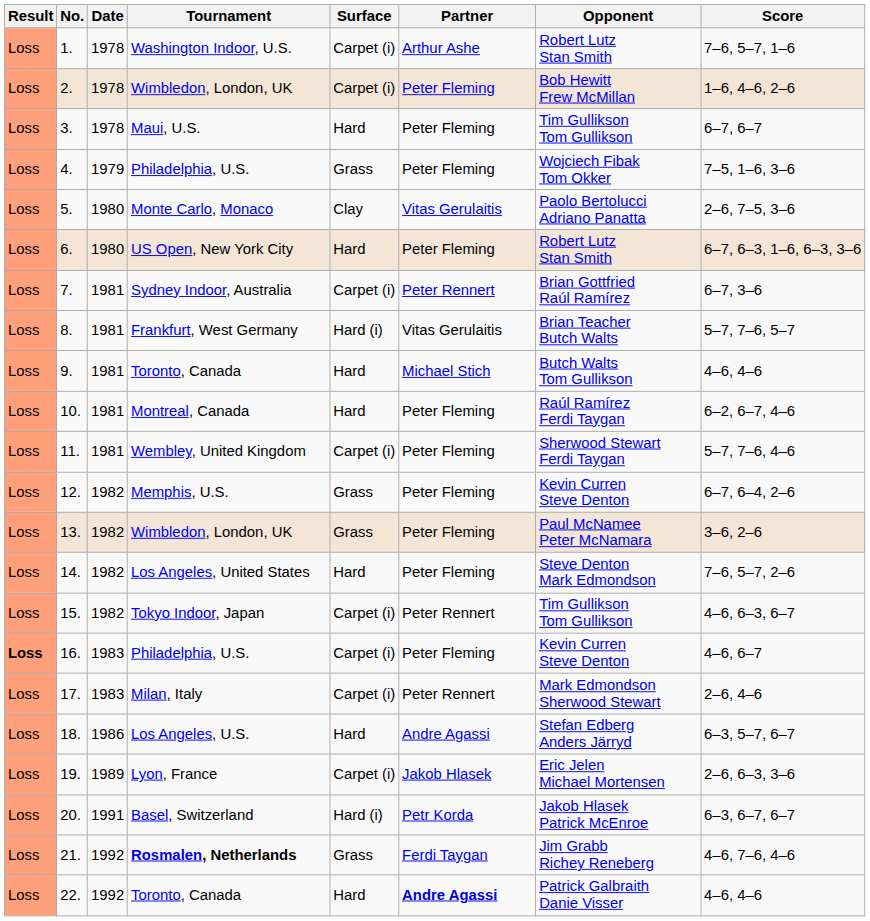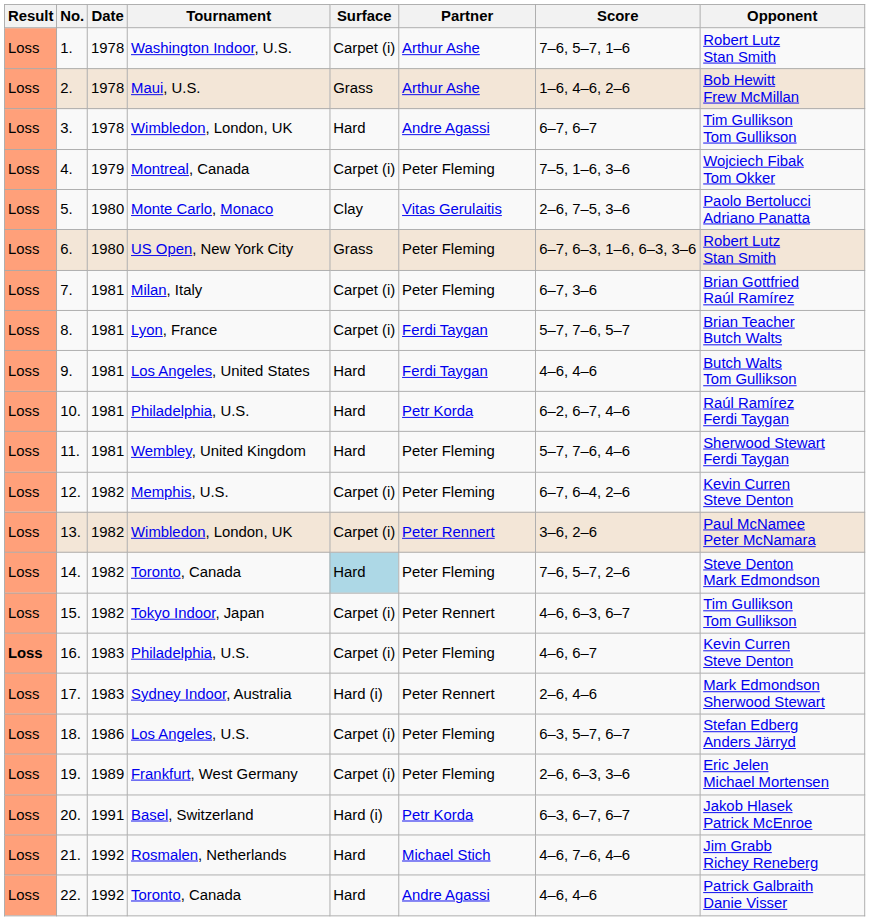 <table class="sortable wikitable">
 <tr>
 <th>Result</th>
 <th>No.</th>
 <th>Date</th>
 <th width=210>Tournament</th>
 <th>Surface</th>
 <th width=140>Partner</th>
+<th class=unsortable>Score</th>
 <th style="width:170px">Opponent</th>
-<th class=unsortable>Score</th>
 </tr>
 <tr>
 <td style=background:#ffa07a>Loss</td>
 <td>1.</td>
 <td>1978</td>
 <td><a href='#'>Washington Indoor</a>, U.S.</td>
 <td>Carpet (i)</td>
 <td> <a href='#'>Arthur Ashe</a></td>
+<td>7–6, 5–7, 1–6</td>
 <td> <a href='#'>Robert Lutz</a><br> <a href='#'>Stan Smith</a></td>
-<td>7–6, 5–7, 1–6</td>
 </tr>
 <tr style=background:#f3e6d7>
 <td style=background:#ffa07a>Loss</td>
 <td>2.</td>
 <td>1978</td>
-<td><a href='#'>Wimbledon</a>, London, UK</td>
-<td>Carpet (i)</td>
-<td> <a href='#'>Peter Fleming</a></td>
+<td><a href='#'>Maui</a>, U.S.</td>
+<td>Grass</td>
+<td> <a href='#'>Arthur Ashe</a></td>
+<td>1–6, 4–6, 2–6</td>
 <td> <a href='#'>Bob Hewitt</a><br> <a href='#'>Frew McMillan</a></td>
-<td>1–6, 4–6, 2–6</td>
 </tr>
 <tr>
 <td style=background:#ffa07a>Loss</td>
 <td>3.</td>
 <td>1978</td>
-<td><a href='#'>Maui</a>, U.S.</td>
+<td><a href='#'>Wimbledon</a>, London, UK</td>
 <td>Hard</td>
-<td> Peter Fleming</td>
+<td> <a href='#'>Andre Agassi</a></td>
+<td>6–7, 6–7</td>
 <td> <a href='#'>Tim Gullikson</a><br> <a href='#'>Tom Gullikson</a></td>
-<td>6–7, 6–7</td>
 </tr>
 <tr>
 <td style=background:#ffa07a>Loss</td>
 <td>4.</td>
 <td>1979</td>
-<td><a href='#'>Philadelphia</a>, U.S.</td>
-<td>Grass</td>
+<td><a href='#'>Montreal</a>, Canada</td>
+<td>Carpet (i)</td>
 <td> Peter Fleming</td>
+<td>7–5, 1–6, 3–6</td>
 <td> <a href='#'>Wojciech Fibak</a><br> <a href='#'>Tom Okker</a></td>
-<td>7–5, 1–6, 3–6</td>
 </tr>
 <tr>
 <td style=background:#ffa07a>Loss</td>
 <td>5.</td>
 <td>1980</td>
 <td><a href='#'>Monte Carlo</a>, <a href='#'>Monaco</a></td>
 <td>Clay</td>
 <td> <a href='#'>Vitas Gerulaitis</a></td>
+<td>2–6, 7–5, 3–6</td>
 <td> <a href='#'>Paolo Bertolucci</a><br> <a href='#'>Adriano Panatta</a></td>
-<td>2–6, 7–5, 3–6</td>
 </tr>
 <tr style=background:#f3e6d7>
 <td style=background:#ffa07a>Loss</td>
 <td>6.</td>
 <td>1980</td>
 <td><a href='#'>US Open</a>, New York City</td>
-<td>Hard</td>
+<td>Grass</td>
 <td> Peter Fleming</td>
+<td>6–7, 6–3, 1–6, 6–3, 3–6</td>
 <td> <a href='#'>Robert Lutz</a><br> <a href='#'>Stan Smith</a></td>
-<td>6–7, 6–3, 1–6, 6–3, 3–6</td>
 </tr>
 <tr>
 <td style=background:#ffa07a>Loss</td>
 <td>7.</td>
 <td>1981</td>
-<td><a href='#'>Sydney Indoor</a>, Australia</td>
+<td><a href='#'>Milan</a>, Italy</td>
 <td>Carpet (i)</td>
-<td> <a href='#'>Peter Rennert</a></td>
+<td> Peter Fleming</td>
+<td>6–7, 3–6</td>
 <td> <a href='#'>Brian Gottfried</a><br> <a href='#'>Raúl Ramírez</a></td>
-<td>6–7, 3–6</td>
 </tr>
 <tr>
 <td style=background:#ffa07a>Loss</td>
 <td>8.</td>
 <td>1981</td>
-<td><a href='#'>Frankfurt</a>, West Germany</td>
-<td>Hard (i)</td>
-<td> Vitas Gerulaitis</td>
+<td><a href='#'>Lyon</a>, France</td>
+<td>Carpet (i)</td>
+<td> <a href='#'>Ferdi Taygan</a></td>
+<td>5–7, 7–6, 5–7</td>
 <td> <a href='#'>Brian Teacher</a><br> <a href='#'>Butch Walts</a></td>
-<td>5–7, 7–6, 5–7</td>
 </tr>
 <tr>
 <td style=background:#ffa07a>Loss</td>
 <td>9.</td>
 <td>1981</td>
-<td><a href='#'>Toronto</a>, Canada</td>
+<td><a href='#'>Los Angeles</a>, United States</td>
 <td>Hard</td>
-<td> <a href='#'>Michael Stich</a></td>
+<td> <a href='#'>Ferdi Taygan</a></td>
+<td>4–6, 4–6</td>
 <td> <a href='#'>Butch Walts</a><br> <a href='#'>Tom Gullikson</a></td>
-<td>4–6, 4–6</td>
 </tr>
 <tr>
 <td style=background:#ffa07a>Loss</td>
 <td>10.</td>
 <td>1981</td>
-<td><a href='#'>Montreal</a>, Canada</td>
+<td><a href='#'>Philadelphia</a>, U.S.</td>
 <td>Hard</td>
-<td> Peter Fleming</td>
+<td> <a href='#'>Petr Korda</a></td>
+<td>6–2, 6–7, 4–6</td>
 <td> <a href='#'>Raúl Ramírez</a><br> <a href='#'>Ferdi Taygan</a></td>
-<td>6–2, 6–7, 4–6</td>
 </tr>
 <tr>
 <td style=background:#ffa07a>Loss</td>
 <td>11.</td>
 <td>1981</td>
 <td><a href='#'>Wembley</a>, United Kingdom</td>
-<td>Carpet (i)</td>
+<td>Hard</td>
 <td> Peter Fleming</td>
+<td>5–7, 7–6, 4–6</td>
 <td> <a href='#'>Sherwood Stewart</a><br> <a href='#'>Ferdi Taygan</a></td>
-<td>5–7, 7–6, 4–6</td>
 </tr>
 <tr>
 <td style=background:#ffa07a>Loss</td>
 <td>12.</td>
 <td>1982</td>
 <td><a href='#'>Memphis</a>, U.S.</td>
-<td>Grass</td>
+<td>Carpet (i)</td>
 <td> Peter Fleming</td>
+<td>6–7, 6–4, 2–6</td>
 <td> <a href='#'>Kevin Curren</a><br> <a href='#'>Steve Denton</a></td>
-<td>6–7, 6–4, 2–6</td>
 </tr>
 <tr style=background:#f3e6d7>
 <td style=background:#ffa07a>Loss</td>
 <td>13.</td>
 <td>1982</td>
 <td><a href='#'>Wimbledon</a>, London, UK</td>
-<td>Grass</td>
-<td> Peter Fleming</td>
+<td>Carpet (i)</td>
+<td> <a href='#'>Peter Rennert</a></td>
+<td>3–6, 2–6</td>
 <td> <a href='#'>Paul McNamee</a><br> <a href='#'>Peter McNamara</a></td>
-<td>3–6, 2–6</td>
 </tr>
 <tr>
 <td style=background:#ffa07a>Loss</td>
 <td>14.</td>
 <td>1982</td>
-<td><a href='#'>Los Angeles</a>, United States</td>
-<td>Hard</td>
+<td><a href='#'>Toronto</a>, Canada</td>
+<td style="background: lightblue;">Hard</td>
 <td> Peter Fleming</td>
+<td>7–6, 5–7, 2–6</td>
 <td> <a href='#'>Steve Denton</a><br> <a href='#'>Mark Edmondson</a></td>
-<td>7–6, 5–7, 2–6</td>
 </tr>
 <tr>
 <td style=background:#ffa07a>Loss</td>
 <td>15.</td>
 <td>1982</td>
 <td><a href='#'>Tokyo Indoor</a>, Japan</td>
 <td>Carpet (i)</td>
 <td> Peter Rennert</td>
+<td>4–6, 6–3, 6–7</td>
 <td> <a href='#'>Tim Gullikson</a><br> <a href='#'>Tom Gullikson</a></td>
-<td>4–6, 6–3, 6–7</td>
 </tr>
 <tr>
 <td style=background:#ffa07a><strong>Loss</strong></td>
 <td>16.</td>
 <td>1983</td>
 <td><a href='#'>Philadelphia</a>, U.S.</td>
 <td>Carpet (i)</td>
 <td> Peter Fleming</td>
+<td>4–6, 6–7</td>
 <td> <a href='#'>Kevin Curren</a><br> <a href='#'>Steve Denton</a></td>
-<td>4–6, 6–7</td>
 </tr>
 <tr>
 <td style=background:#ffa07a>Loss</td>
 <td>17.</td>
 <td>1983</td>
-<td><a href='#'>Milan</a>, Italy</td>
-<td>Carpet (i)</td>
+<td><a href='#'>Sydney Indoor</a>, Australia</td>
+<td>Hard (i)</td>
 <td> Peter Rennert</td>
+<td>2–6, 4–6</td>
 <td> <a href='#'>Mark Edmondson</a><br> <a href='#'>Sherwood Stewart</a></td>
-<td>2–6, 4–6</td>
 </tr>
 <tr>
 <td style=background:#ffa07a>Loss</td>
 <td>18.</td>
 <td>1986</td>
 <td><a href='#'>Los Angeles</a>, U.S.</td>
-<td>Hard</td>
-<td> <a href='#'>Andre Agassi</a></td>
+<td>Carpet (i)</td>
+<td> Peter Fleming</td>
+<td>6–3, 5–7, 6–7</td>
 <td> <a href='#'>Stefan Edberg</a><br> <a href='#'>Anders Järryd</a></td>
-<td>6–3, 5–7, 6–7</td>
 </tr>
 <tr>
 <td style=background:#ffa07a>Loss</td>
 <td>19.</td>
 <td>1989</td>
-<td><a href='#'>Lyon</a>, France</td>
+<td><a href='#'>Frankfurt</a>, West Germany</td>
 <td>Carpet (i)</td>
-<td> <a href='#'>Jakob Hlasek</a></td>
+<td> Peter Fleming</td>
+<td>2–6, 6–3, 3–6</td>
 <td> <a href='#'>Eric Jelen</a><br> <a href='#'>Michael Mortensen</a></td>
-<td>2–6, 6–3, 3–6</td>
 </tr>
 <tr>
 <td style=background:#ffa07a>Loss</td>
 <td>20.</td>
 <td>1991</td>
 <td><a href='#'>Basel</a>, Switzerland</td>
 <td>Hard (i)</td>
 <td> <a href='#'>Petr Korda</a></td>
+<td>6–3, 6–7, 6–7</td>
 <td> <a href='#'>Jakob Hlasek</a><br> <a href='#'>Patrick McEnroe</a></td>
-<td>6–3, 6–7, 6–7</td>
 </tr>
 <tr>
 <td style=background:#ffa07a>Loss</td>
 <td>21.</td>
 <td>1992</td>
-<td><strong><a href='#'>Rosmalen</a>, Netherlands</strong></td>
-<td>Grass</td>
-<td> <a href='#'>Ferdi Taygan</a></td>
+<td><a href='#'>Rosmalen</a>, Netherlands</td>
+<td>Hard</td>
+<td> <a href='#'>Michael Stich</a></td>
+<td>4–6, 7–6, 4–6</td>
 <td> <a href='#'>Jim Grabb</a><br> <a href='#'>Richey Reneberg</a></td>
-<td>4–6, 7–6, 4–6</td>
 </tr>
 <tr>
 <td style=background:#ffa07a>Loss</td>
 <td>22.</td>
 <td>1992</td>
 <td><a href='#'>Toronto</a>, Canada</td>
 <td>Hard</td>
-<td><strong> <a href='#'>Andre Agassi</a></strong></td>
+<td> <a href='#'>Andre Agassi</a></td>
+<td>4–6, 4–6</td>
 <td> <a href='#'>Patrick Galbraith</a><br> <a href='#'>Danie Visser</a></td>
-<td>4–6, 4–6</td>
 </tr>
 </table>
